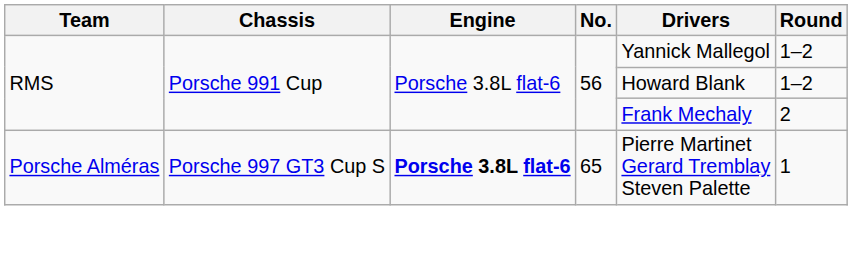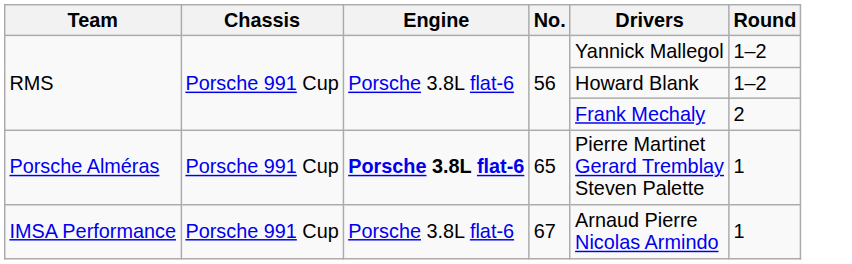 <table class="wikitable" style="font-size: 85%;">
 <tr>
 <th>Team</th>
 <th>Chassis</th>
 <th>Engine</th>
 <th>No.</th>
 <th>Drivers</th>
 <th>Round</th>
 </tr>
 <tr>
 <td rowspan=3>RMS</td>
 <td rowspan=3><a href='#'>Porsche 991</a> Cup</td>
 <td rowspan=3><a href='#'>Porsche</a> 3.8L <a href='#'>flat-6</a></td>
 <td rowspan=3>56</td>
 <td> Yannick Mallegol</td>
 <td>1–2</td>
 </tr>
 <tr>
 <td> Howard Blank</td>
 <td>1–2</td>
 </tr>
 <tr>
 <td> <a href='#'>Frank Mechaly</a></td>
 <td>2</td>
 </tr>
 <tr>
 <td><a href='#'>Porsche Alméras</a></td>
-<td><a href='#'>Porsche 997 GT3</a> Cup S</td>
+<td><a href='#'>Porsche 991</a> Cup</td>
 <td><strong><a href='#'>Porsche</a> 3.8L <a href='#'>flat-6</a></strong></td>
 <td>65</td>
 <td> Pierre Martinet <br> <a href='#'>Gerard Tremblay</a> <br> Steven Palette</td>
 <td>1</td>
 </tr>
+<tr>
+<td><a href='#'>IMSA Performance</a></td>
+<td><a href='#'>Porsche 991</a> Cup</td>
+<td><a href='#'>Porsche</a> 3.8L <a href='#'>flat-6</a></td>
+<td>67</td>
+<td> Arnaud Pierre <br> <a href='#'>Nicolas Armindo</a></td>
+<td>1</td>
+</tr>
 </table>
